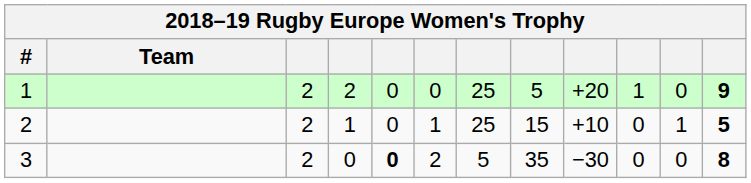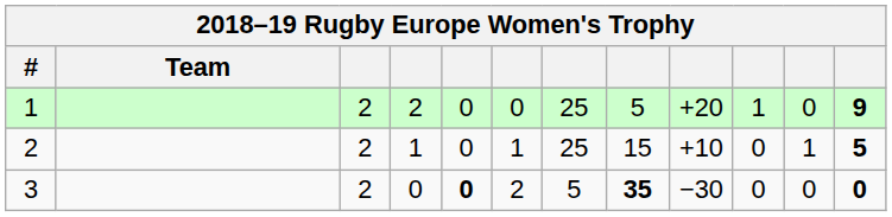 <table class="wikitable" style="text-align:center;">
 <tr>
 <th colspan="12">2018–19 Rugby Europe Women's Trophy</th>
 </tr>
 <tr>
 <th style="width:1.5em;">#</th>
 <th style="width:10.5em;">Team</th>
 <th style="width:1.5em;"></th>
 <th style="width:1.5em;"></th>
 <th style="width:1.5em;"></th>
 <th style="width:1.5em;"></th>
 <th style="width:2.0em;"></th>
 <th style="width:2.0em;"></th>
 <th style="width:2.0em;"></th>
 <th style="width:1.5em;"></th>
 <th style="width:1.5em;"></th>
 <th style="width:1.5em;"><br></th>
 </tr>
 <tr bgcolor=#ccffcc>
 <td>1</td>
 <td align=left></td>
 <td>2</td>
 <td>2</td>
 <td>0</td>
 <td>0</td>
 <td>25</td>
 <td>5</td>
 <td>+20</td>
 <td>1</td>
 <td>0</td>
 <td><strong>9</strong></td>
 </tr>
 <tr>
 <td>2</td>
 <td align=left></td>
 <td>2</td>
 <td>1</td>
 <td>0</td>
 <td>1</td>
 <td>25</td>
 <td>15</td>
 <td>+10</td>
 <td>0</td>
 <td>1</td>
 <td><strong>5</strong></td>
 </tr>
 <tr>
 <td>3</td>
 <td align=left></td>
 <td>2</td>
 <td>0</td>
 <td><strong>0</strong></td>
 <td>2</td>
 <td>5</td>
-<td>35</td>
+<td><strong>35</strong></td>
 <td>−30</td>
 <td>0</td>
 <td>0</td>
-<td><strong>8</strong></td>
+<td><strong>0</strong></td>
 </tr>
 </table>
